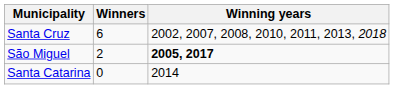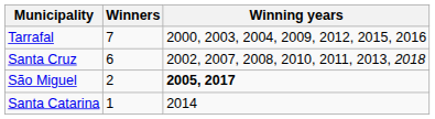 <table class="wikitable">
 <tr>
 <th>Municipality</th>
 <th>Winners</th>
 <th>Winning years</th>
+</tr>
+<tr>
+<td><a href='#'>Tarrafal</a></td>
+<td>7</td>
+<td>2000, 2003, 2004, 2009, 2012, 2015, 2016</td>
 </tr>
 <tr>
 <td><a href='#'>Santa Cruz</a></td>
 <td>6</td>
 <td>2002, 2007, 2008, 2010, 2011, 2013, <em>2018</em></td>
 </tr>
 <tr>
 <td><a href='#'>São Miguel</a></td>
 <td>2</td>
 <td><strong>2005, 2017</strong></td>
 </tr>
 <tr>
 <td><a href='#'>Santa Catarina</a></td>
-<td>0</td>
+<td>1</td>
 <td>2014</td>
 </tr>
 </table>
